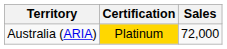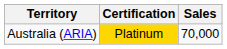 <table class="wikitable">
 <tr>
 <th style="text-align:center;">Territory</th>
 <th style="text-align:center;">Certification</th>
 <th style="text-align:center;">Sales</th>
 </tr>
 <tr>
 <td align="left">Australia (<a href='#'>ARIA</a>)</td>
 <td style="background: gold; text-align:center;">Platinum</td>
-<td style="text-align:center;">72,000</td>
+<td style="text-align:center;">70,000</td>
 </tr>
 </table>
